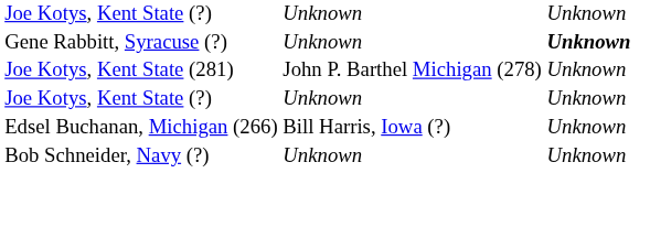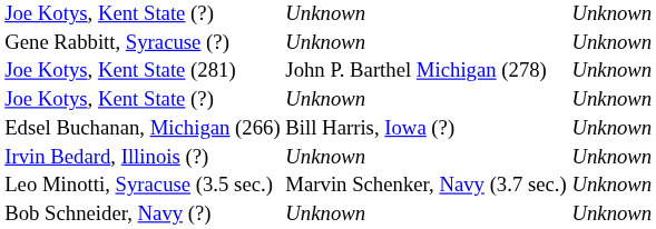 <table>
 <tr>
 <th scope=row style="text-align:left"></th>
 <td><a href='#'>Joe Kotys</a>, <a href='#'>Kent State</a> (?)</td>
 <td><em>Unknown</em></td>
 <td><em>Unknown</em></td>
 </tr>
 <tr>
 <th scope=row style="text-align:left"></th>
 <td>Gene Rabbitt, <a href='#'>Syracuse</a> (?)</td>
 <td><em>Unknown</em></td>
-<td><strong><em>Unknown</em></strong></td>
+<td><em>Unknown</em></td>
 </tr>
 <tr>
 <th scope=row style="text-align:left"></th>
 <td><a href='#'>Joe Kotys</a>, <a href='#'>Kent State</a> (281)</td>
 <td>John P. Barthel <a href='#'>Michigan</a> (278)</td>
 <td><em>Unknown</em></td>
 </tr>
 <tr>
 <th scope=row style="text-align:left"></th>
 <td><a href='#'>Joe Kotys</a>, <a href='#'>Kent State</a> (?)</td>
 <td><em>Unknown</em></td>
 <td><em>Unknown</em></td>
 </tr>
 <tr>
 <th scope=row style="text-align:left"></th>
 <td>Edsel Buchanan, <a href='#'>Michigan</a> (266)</td>
 <td>Bill Harris, <a href='#'>Iowa</a> (?)</td>
 <td><em>Unknown</em></td>
 </tr>
 <tr>
 <th scope=row style="text-align:left"></th>
+<td><a href='#'>Irvin Bedard</a>, <a href='#'>Illinois</a> (?)</td>
+<td><em>Unknown</em></td>
+<td><em>Unknown</em></td>
+</tr>
+<tr>
+<th scope=row style="text-align:left"></th>
+<td>Leo Minotti, <a href='#'>Syracuse</a> (3.5 sec.)</td>
+<td>Marvin Schenker, <a href='#'>Navy</a> (3.7 sec.)</td>
+<td><em>Unknown</em></td>
+</tr>
+<tr>
+<th scope=row style="text-align:left"></th>
 <td>Bob Schneider, <a href='#'>Navy</a> (?)</td>
 <td><em>Unknown</em></td>
 <td><em>Unknown</em></td>
 </tr>
 </table>
